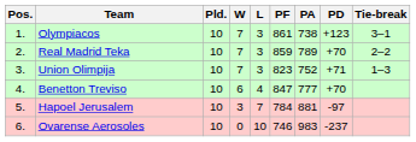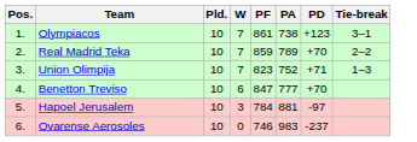 <table class="wikitable" style="text-align:center">
 <tr>
 <th width=15>Pos.</th>
 <th width=220>Team</th>
 <th width=20>Pld.</th>
 <th width=20>W</th>
-<th width=20>L</th>
 <th width=20>PF</th>
 <th width=20>PA</th>
 <th width=20>PD</th>
 <th>Tie-break</th>
 </tr>
 <tr style="background: #ccffcc;">
 <td>1.</td>
 <td align=left> <a href='#'>Olympiacos</a></td>
 <td>10</td>
 <td>7</td>
-<td>3</td>
 <td>861</td>
 <td>738</td>
 <td>+123</td>
 <td>3–1</td>
 </tr>
 <tr style="background: #ccffcc;">
 <td>2.</td>
 <td align=left> <a href='#'>Real Madrid Teka</a></td>
 <td>10</td>
 <td>7</td>
-<td>3</td>
 <td>859</td>
 <td>789</td>
 <td>+70</td>
 <td>2–2</td>
 </tr>
 <tr style="background: #ccffcc;">
 <td>3.</td>
 <td align=left> <a href='#'>Union Olimpija</a></td>
 <td>10</td>
 <td>7</td>
-<td>3</td>
 <td>823</td>
 <td>752</td>
 <td>+71</td>
 <td>1–3</td>
 </tr>
 <tr style="background: #ccffcc;">
 <td>4.</td>
 <td align=left> <a href='#'>Benetton Treviso</a></td>
 <td>10</td>
 <td>6</td>
-<td>4</td>
 <td>847</td>
 <td>777</td>
 <td>+70</td>
 <td></td>
 </tr>
 <tr style="background: #ffcccc;">
 <td>5.</td>
 <td align=left> <a href='#'>Hapoel Jerusalem</a></td>
 <td>10</td>
 <td>3</td>
-<td>7</td>
 <td>784</td>
 <td>881</td>
 <td>-97</td>
 <td></td>
 </tr>
 <tr style="background: #ffcccc;">
 <td>6.</td>
 <td align=left> <a href='#'>Ovarense Aerosoles</a></td>
 <td>10</td>
 <td>0</td>
-<td>10</td>
 <td>746</td>
 <td>983</td>
 <td>-237</td>
 <td></td>
 </tr>
 </table>
